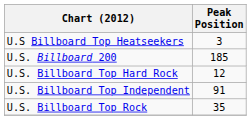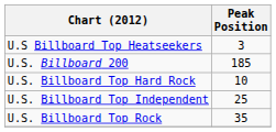 <table class="wikitable sortable">
 <tr>
 <th>Chart (2012)</th>
 <th>Peak<br>Position</th>
 </tr>
 <tr>
 <td>U.S <a href='#'>Billboard Top Heatseekers</a></td>
 <td style="text-align:center;">3</td>
 </tr>
 <tr>
 <td>U.S. <a href='#'><em>Billboard</em> 200</a></td>
 <td style="text-align:center;">185</td>
 </tr>
 <tr>
 <td>U.S. <a href='#'>Billboard Top Hard Rock</a></td>
-<td style="text-align:center;">12</td>
+<td style="text-align:center;">10</td>
 </tr>
 <tr>
 <td>U.S. <a href='#'>Billboard Top Independent</a></td>
-<td style="text-align:center;">91</td>
+<td style="text-align:center;">25</td>
 </tr>
 <tr>
 <td>U.S. <a href='#'>Billboard Top Rock</a></td>
 <td style="text-align:center;">35</td>
 </tr>
 <tr>
 </tr>
 </table>
